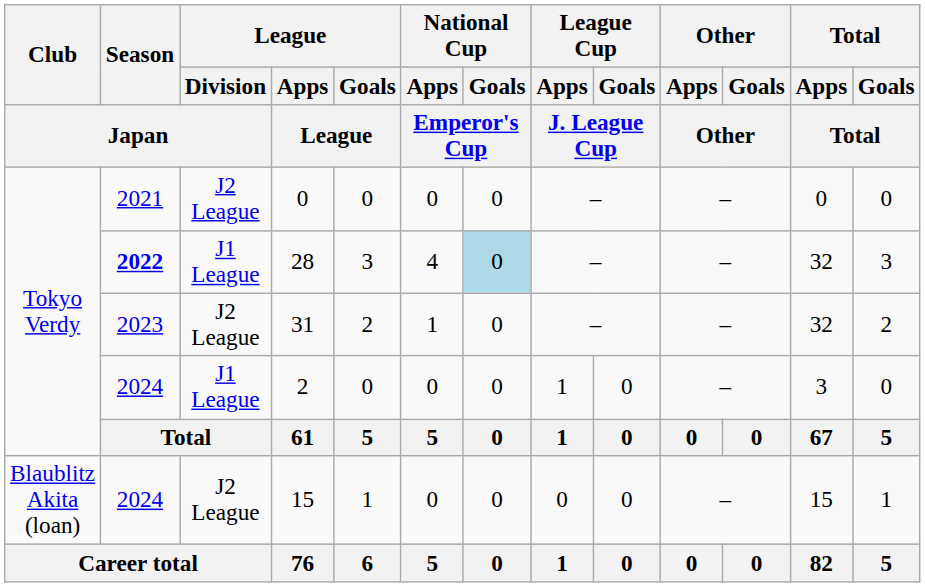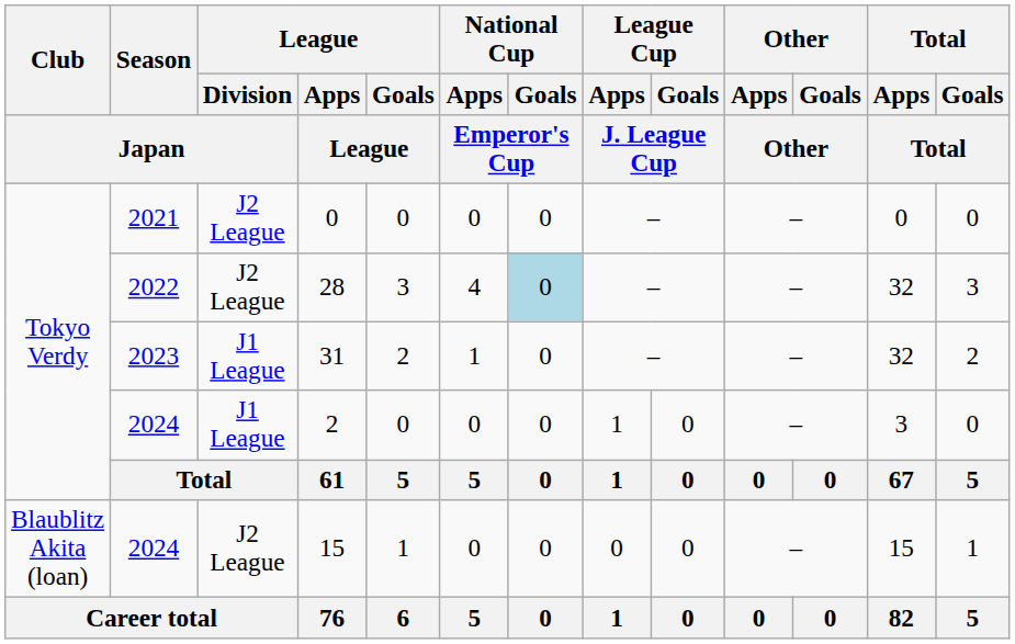 <table class="wikitable" style="text-align:center">
 <tr>
 <th rowspan=2>Club</th>
 <th rowspan=2>Season</th>
 <th colspan=3>League</th>
 <th colspan=2>National Cup</th>
 <th colspan=2>League Cup</th>
 <th colspan=2>Other</th>
 <th colspan=2>Total</th>
 </tr>
 <tr>
 <th>Division</th>
 <th>Apps</th>
 <th>Goals</th>
 <th>Apps</th>
 <th>Goals</th>
 <th>Apps</th>
 <th>Goals</th>
 <th>Apps</th>
 <th>Goals</th>
 <th>Apps</th>
 <th>Goals</th>
 </tr>
 <tr>
 <th colspan=3>Japan</th>
 <th colspan=2>League</th>
 <th colspan=2><a href='#'>Emperor's Cup</a></th>
 <th colspan=2><a href='#'>J. League Cup</a></th>
 <th colspan=2>Other</th>
 <th colspan=2>Total</th>
 </tr>
 <tr>
 <td rowspan="5"><a href='#'>Tokyo Verdy</a></td>
 <td><a href='#'>2021</a></td>
 <td><a href='#'>J2 League</a></td>
 <td>0</td>
 <td>0</td>
 <td>0</td>
 <td>0</td>
 <td colspan="2">–</td>
 <td colspan="2">–</td>
 <td>0</td>
 <td>0</td>
 </tr>
 <tr>
-<td><strong><a href='#'>2022</a></strong></td>
-<td><a href='#'>J1 League</a></td>
+<td><a href='#'>2022</a></td>
+<td>J2 League</td>
 <td>28</td>
 <td>3</td>
 <td>4</td>
 <td style="background: lightblue;">0</td>
 <td colspan="2">–</td>
 <td colspan="2">–</td>
 <td>32</td>
 <td>3</td>
 </tr>
 <tr>
 <td><a href='#'>2023</a></td>
-<td>J2 League</td>
+<td><a href='#'>J1 League</a></td>
 <td>31</td>
 <td>2</td>
 <td>1</td>
 <td>0</td>
 <td colspan="2">–</td>
 <td colspan="2">–</td>
 <td>32</td>
 <td>2</td>
 </tr>
 <tr>
 <td><a href='#'>2024</a></td>
 <td><a href='#'>J1 League</a></td>
 <td>2</td>
 <td>0</td>
 <td>0</td>
 <td>0</td>
 <td>1</td>
 <td>0</td>
 <td colspan="2">–</td>
 <td>3</td>
 <td>0</td>
 </tr>
 <tr>
 <th colspan="2">Total</th>
 <th>61</th>
 <th>5</th>
 <th>5</th>
 <th>0</th>
 <th>1</th>
 <th>0</th>
 <th>0</th>
 <th>0</th>
 <th>67</th>
 <th>5</th>
 </tr>
 <tr>
 <td><a href='#'>Blaublitz Akita</a> (loan)</td>
 <td><a href='#'>2024</a></td>
 <td>J2 League</td>
 <td>15</td>
 <td>1</td>
 <td>0</td>
 <td>0</td>
 <td>0</td>
 <td>0</td>
 <td colspan="2">–</td>
 <td>15</td>
 <td>1</td>
 </tr>
 <tr>
 <th colspan=3>Career total</th>
 <th>76</th>
 <th>6</th>
 <th>5</th>
 <th>0</th>
 <th>1</th>
 <th>0</th>
 <th>0</th>
 <th>0</th>
 <th>82</th>
 <th>5</th>
 </tr>
 </table>
